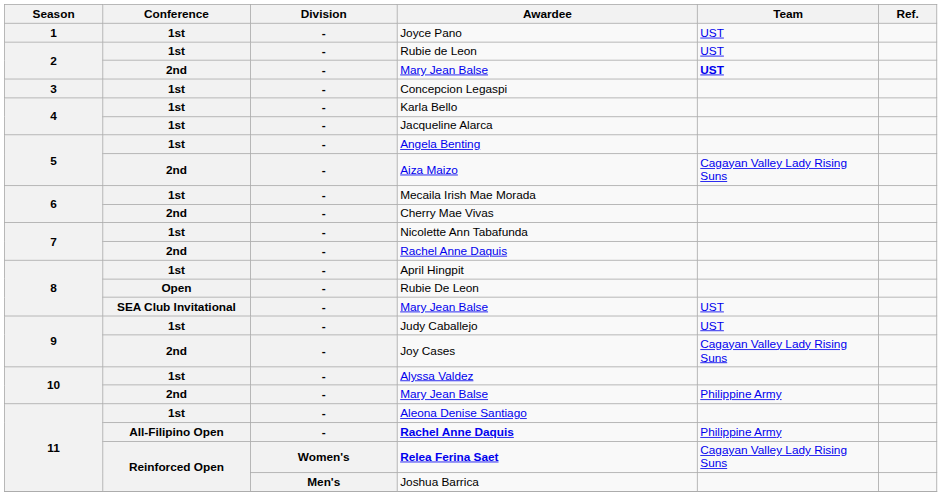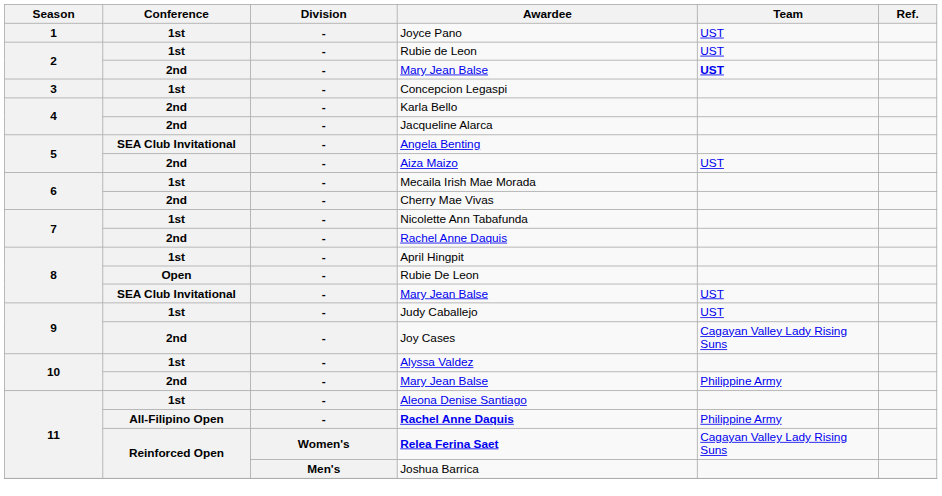 <table class="wikitable" style="font-size:90%; width:90%">
 <tr>
 <th width="50">Season</th>
 <th width="80">Conference</th>
 <th width="80">Division</th>
 <th width="170">Awardee</th>
 <th width="100">Team</th>
 <th width="20">Ref.</th>
 </tr>
 <tr>
 <th>1</th>
 <th>1st</th>
 <th>-</th>
 <td> Joyce Pano</td>
 <td> <a href='#'>UST</a></td>
 <td></td>
 </tr>
 <tr>
 <th rowspan="2">2</th>
 <th>1st</th>
 <th>-</th>
 <td> Rubie de Leon</td>
 <td> <a href='#'>UST</a></td>
 <td></td>
 </tr>
 <tr>
 <th>2nd</th>
 <th>-</th>
 <td> <a href='#'>Mary Jean Balse</a></td>
 <td><strong> <a href='#'>UST</a></strong></td>
 <td></td>
 </tr>
 <tr>
 <th>3</th>
 <th>1st</th>
 <th>-</th>
 <td> Concepcion Legaspi</td>
 <td></td>
 <td></td>
 </tr>
 <tr>
 <th rowspan="2">4</th>
-<th>1st</th>
+<th>2nd</th>
 <th>-</th>
 <td> Karla Bello</td>
 <td></td>
 <td></td>
 </tr>
 <tr>
-<th>1st</th>
+<th>2nd</th>
 <th>-</th>
 <td> Jacqueline Alarca</td>
 <td></td>
 <td></td>
 </tr>
 <tr>
 <th rowspan="2">5</th>
-<th>1st</th>
+<th>SEA Club Invitational</th>
 <th>-</th>
 <td> <a href='#'>Angela Benting</a></td>
 <td></td>
 <td></td>
 </tr>
 <tr>
 <th>2nd</th>
 <th>-</th>
 <td> <a href='#'>Aiza Maizo</a></td>
-<td> <a href='#'>Cagayan Valley Lady Rising Suns</a></td>
+<td> <a href='#'>UST</a></td>
 <td></td>
 </tr>
 <tr>
 <th rowspan="2">6</th>
 <th>1st</th>
 <th>-</th>
 <td> Mecaila Irish Mae Morada</td>
 <td></td>
 <td></td>
 </tr>
 <tr>
 <th>2nd</th>
 <th>-</th>
 <td> Cherry Mae Vivas</td>
 <td></td>
 <td></td>
 </tr>
 <tr>
 <th rowspan="2">7</th>
 <th>1st</th>
 <th>-</th>
 <td> Nicolette Ann Tabafunda</td>
 <td></td>
 <td></td>
 </tr>
 <tr>
 <th>2nd</th>
 <th>-</th>
 <td> <a href='#'>Rachel Anne Daquis</a></td>
 <td></td>
 <td align="center"></td>
 </tr>
 <tr>
 <th rowspan="3">8</th>
 <th>1st</th>
 <th>-</th>
 <td> April Hingpit</td>
 <td></td>
 <td align="center"></td>
 </tr>
 <tr>
 <th>Open</th>
 <th>-</th>
 <td> Rubie De Leon</td>
 <td></td>
 <td align="center"></td>
 </tr>
 <tr>
 <th>SEA Club Invitational</th>
 <th>-</th>
 <td> <a href='#'>Mary Jean Balse</a></td>
 <td> <a href='#'>UST</a></td>
 <td align="center"></td>
 </tr>
 <tr>
 <th rowspan="2">9</th>
 <th>1st</th>
 <th>-</th>
 <td> Judy Caballejo</td>
 <td> <a href='#'>UST</a></td>
 <td></td>
 </tr>
 <tr>
 <th>2nd</th>
 <th>-</th>
 <td> Joy Cases</td>
 <td> <a href='#'>Cagayan Valley Lady Rising Suns</a></td>
 <td></td>
 </tr>
 <tr>
 <th rowspan="2">10</th>
 <th>1st</th>
 <th>-</th>
 <td> <a href='#'>Alyssa Valdez</a></td>
 <td></td>
 <td></td>
 </tr>
 <tr>
 <th>2nd</th>
 <th>-</th>
 <td> <a href='#'>Mary Jean Balse</a></td>
 <td> <a href='#'>Philippine Army</a></td>
 <td></td>
 </tr>
 <tr>
 <th rowspan="4">11</th>
 <th>1st</th>
 <th>-</th>
 <td> <a href='#'>Aleona Denise Santiago</a></td>
 <td></td>
 <td></td>
 </tr>
 <tr>
 <th>All-Filipino Open</th>
 <th>-</th>
 <td> <strong><a href='#'>Rachel Anne Daquis</a></strong></td>
 <td> <a href='#'>Philippine Army</a></td>
 <td></td>
 </tr>
 <tr>
 <th rowspan="2">Reinforced Open</th>
 <th>Women's</th>
 <td> <strong><a href='#'>Relea Ferina Saet</a></strong></td>
 <td> <a href='#'>Cagayan Valley Lady Rising Suns</a></td>
 <td></td>
 </tr>
 <tr>
 <th>Men's</th>
 <td> Joshua Barrica</td>
 <td></td>
 <td></td>
 </tr>
 <tr>
 </tr>
 </table>
